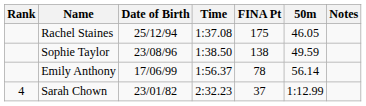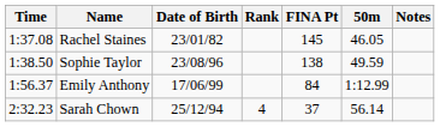 <table class="wikitable sortable" style="text-align:center">
 <tr>
-<th>Rank</th>
+<th>Time</th>
 <th>Name</th>
 <th>Date of Birth</th>
-<th>Time</th>
+<th>Rank</th>
 <th>FINA Pt</th>
 <th>50m</th>
 <th>Notes</th>
 </tr>
 <tr>
+<td>1:37.08</td>
+<td align=left> Rachel Staines</td>
+<td>23/01/82</td>
 <td></td>
-<td align=left> Rachel Staines</td>
-<td>25/12/94</td>
-<td>1:37.08</td>
-<td>175</td>
+<td>145</td>
 <td>46.05</td>
 <td></td>
 </tr>
 <tr>
-<td></td>
+<td>1:38.50</td>
 <td align=left> Sophie Taylor</td>
 <td>23/08/96</td>
-<td>1:38.50</td>
+<td></td>
 <td>138</td>
 <td>49.59</td>
 <td></td>
 </tr>
 <tr>
-<td></td>
+<td>1:56.37</td>
 <td align=left> Emily Anthony</td>
 <td>17/06/99</td>
-<td>1:56.37</td>
-<td>78</td>
+<td></td>
+<td>84</td>
+<td>1:12.99</td>
+<td></td>
+</tr>
+<tr>
+<td>2:32.23</td>
+<td align=left> Sarah Chown</td>
+<td>25/12/94</td>
+<td>4</td>
+<td>37</td>
 <td>56.14</td>
 <td></td>
 </tr>
-<tr>
-<td>4</td>
-<td align=left> Sarah Chown</td>
-<td>23/01/82</td>
-<td>2:32.23</td>
-<td>37</td>
-<td>1:12.99</td>
-<td></td>
-</tr>
 </table>
